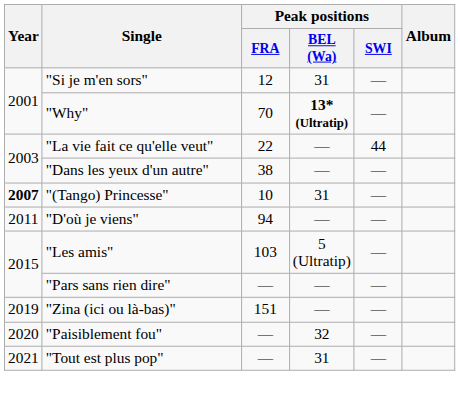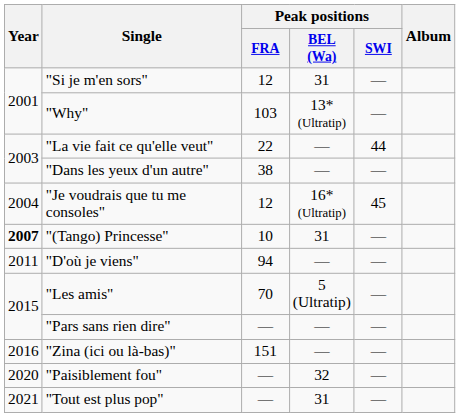 <table class="wikitable">
 <tr>
 <th align="center" rowspan="2" width="10">Year</th>
 <th align="center" rowspan="2" width="200">Single</th>
 <th align="center" colspan="3" width="20">Peak positions</th>
 <th align="center" rowspan="2" width="20">Album</th>
 </tr>
 <tr>
 <th scope="col" style="width:3em;font-size:90%;"><a href='#'>FRA</a><br></th>
 <th scope="col" style="width:3em;font-size:90%;"><a href='#'>BEL <br>(Wa)</a><br></th>
 <th scope="col" style="width:3em;font-size:90%;"><a href='#'>SWI</a><br></th>
 </tr>
 <tr>
 <td style="text-align:center;" rowspan=2>2001</td>
 <td>"Si je m'en sors"</td>
 <td style="text-align:center;">12</td>
 <td style="text-align:center;">31</td>
 <td style="text-align:center;">—</td>
 <td style="text-align:left;"></td>
 </tr>
 <tr>
 <td>"Why"</td>
-<td style="text-align:center;">70</td>
-<td style="text-align:center;"><strong>13*<br><small>(Ultratip)</small></strong></td>
+<td style="text-align:center;">103</td>
+<td style="text-align:center;">13*<br><small>(Ultratip)</small></td>
 <td style="text-align:center;">—</td>
 <td style="text-align:left;"></td>
 </tr>
 <tr>
 <td style="text-align:center;" rowspan=2>2003</td>
 <td>"La vie fait ce qu'elle veut"</td>
 <td style="text-align:center;">22</td>
 <td style="text-align:center;">—</td>
 <td style="text-align:center;">44</td>
 <td style="text-align:left;"></td>
 </tr>
 <tr>
 <td>"Dans les yeux d'un autre"</td>
 <td style="text-align:center;">38</td>
 <td style="text-align:center;">—</td>
 <td style="text-align:center;">—</td>
+<td style="text-align:left;"></td>
+</tr>
+<tr>
+<td style="text-align:center;">2004</td>
+<td>"Je voudrais que tu me consoles"</td>
+<td style="text-align:center;">12</td>
+<td style="text-align:center;">16*<br><small>(Ultratip)</small></td>
+<td style="text-align:center;">45</td>
 <td style="text-align:left;"></td>
 </tr>
 <tr>
 <td style="text-align:center;"><strong>2007</strong></td>
 <td>"(Tango) Princesse"</td>
 <td style="text-align:center;">10</td>
 <td style="text-align:center;">31</td>
 <td style="text-align:center;">—</td>
 <td style="text-align:left;"></td>
 </tr>
 <tr>
 <td style="text-align:center;">2011</td>
 <td>"D'où je viens"</td>
 <td style="text-align:center;">94</td>
 <td style="text-align:center;">—</td>
 <td style="text-align:center;">—</td>
 <td style="text-align:left;"></td>
 </tr>
 <tr>
 <td style="text-align:center;" rowspan=2>2015</td>
 <td>"Les amis"</td>
-<td style="text-align:center;">103</td>
+<td style="text-align:center;">70</td>
 <td style="text-align:center;">5 (Ultratip)</td>
 <td style="text-align:center;">—</td>
 <td style="text-align:left;"></td>
 </tr>
 <tr>
 <td>"Pars sans rien dire"</td>
 <td style="text-align:center;">—</td>
 <td style="text-align:center;">—</td>
 <td style="text-align:center;">—</td>
 <td style="text-align:left;"></td>
 </tr>
 <tr>
-<td style="text-align:center;">2019</td>
+<td style="text-align:center;">2016</td>
 <td>"Zina (ici ou là-bas)"</td>
 <td style="text-align:center;">151<br></td>
 <td style="text-align:center;">—</td>
 <td style="text-align:center;">—</td>
 <td style="text-align:left;"></td>
 </tr>
 <tr>
 <td style="text-align:center;">2020</td>
 <td>"Paisiblement fou"</td>
 <td style="text-align:center;">—</td>
 <td style="text-align:center;">32</td>
 <td style="text-align:center;">—</td>
 <td style="text-align:left;"></td>
 </tr>
 <tr>
 <td style="text-align:center;">2021</td>
 <td>"Tout est plus pop"</td>
 <td style="text-align:center;">—</td>
 <td style="text-align:center;">31</td>
 <td style="text-align:center;">—</td>
 <td style="text-align:left;"></td>
 </tr>
 </table>
